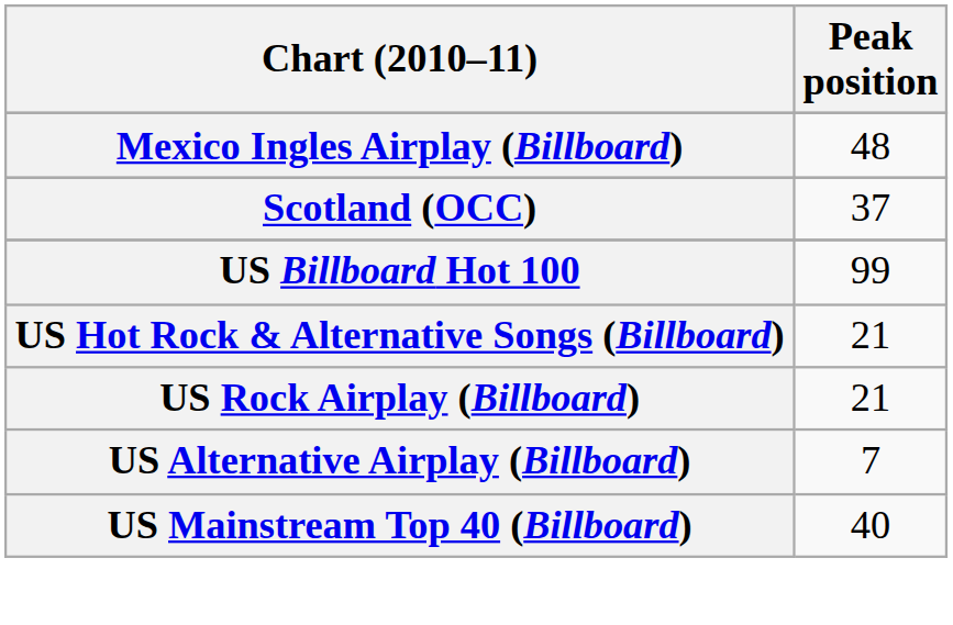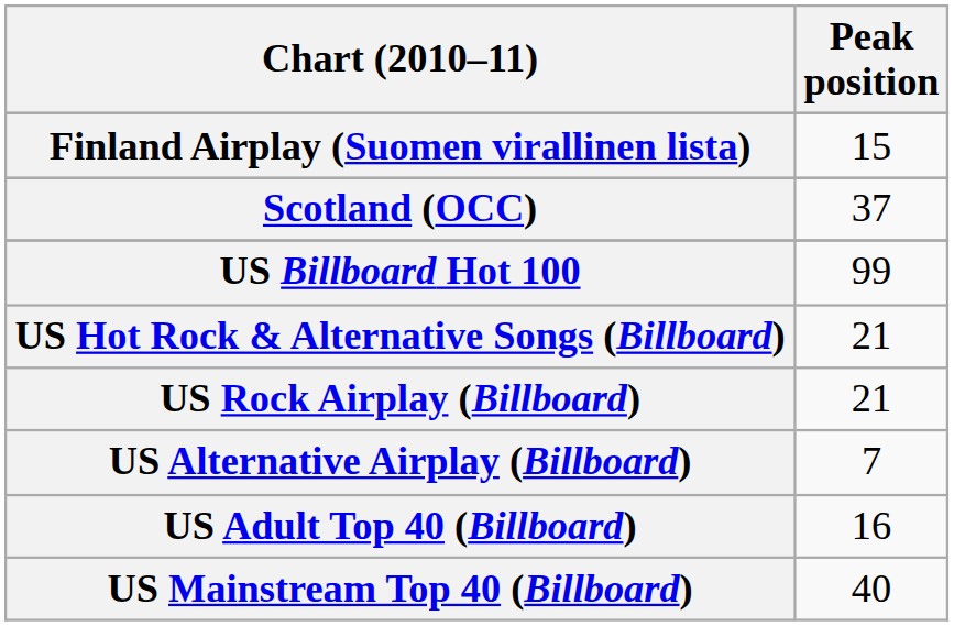 <table class="wikitable sortable plainrowheaders" style="text-align:center">
 <tr>
 <th scope="col">Chart (2010–11)</th>
 <th scope="col">Peak<br>position</th>
 </tr>
 <tr>
 </tr>
 <tr>
 </tr>
 <tr>
 </tr>
 <tr>
+<th scope="row">Finland Airplay (<a href='#'>Suomen virallinen lista</a>)</th>
+<td>15</td>
 </tr>
 <tr>
-<th scope="row"><a href='#'>Mexico Ingles Airplay</a> (<em><a href='#'>Billboard</a></em>)</th>
-<td>48</td>
 </tr>
 <tr>
 </tr>
 <tr>
 </tr>
 <tr>
 <th scope="row"><a href='#'>Scotland</a> (<a href='#'>OCC</a>)</th>
 <td>37</td>
 </tr>
 <tr>
 </tr>
 <tr>
 </tr>
 <tr>
 </tr>
 <tr>
 </tr>
 <tr>
 <th scope="row">US <a href='#'><em>Billboard</em> Hot 100</a></th>
 <td>99</td>
 </tr>
 <tr>
 <th scope="row">US <a href='#'>Hot Rock & Alternative Songs</a> (<em><a href='#'>Billboard</a></em>)</th>
 <td>21</td>
 </tr>
 <tr>
 <th scope="row">US <a href='#'>Rock Airplay</a> (<em><a href='#'>Billboard</a></em>)</th>
 <td>21</td>
 </tr>
 <tr>
 <th scope="row">US <a href='#'>Alternative Airplay</a> (<em><a href='#'>Billboard</a></em>)</th>
 <td>7</td>
 </tr>
 <tr>
+<th scope="row">US <a href='#'>Adult Top 40</a> (<em><a href='#'>Billboard</a></em>)</th>
+<td>16</td>
+</tr>
+<tr>
 <th scope="row">US <a href='#'>Mainstream Top 40</a> (<em><a href='#'>Billboard</a></em>)</th>
 <td>40</td>
 </tr>
 </table>
